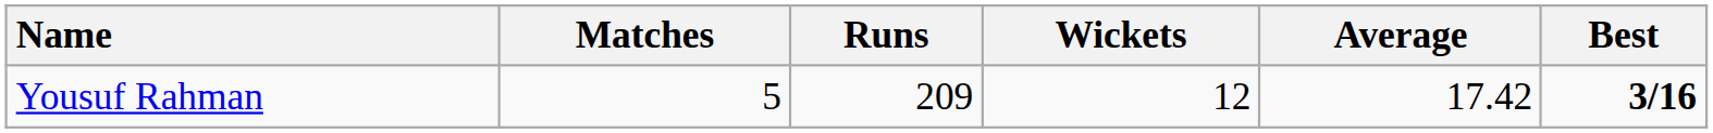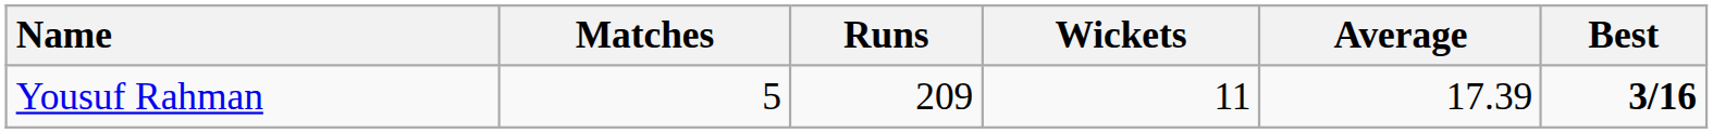 <table class="wikitable" style="margin: 1em auto 1em auto" width="80%">
 <tr>
 <th style="text-align:left;">Name</th>
 <th>Matches</th>
 <th>Runs</th>
 <th>Wickets</th>
 <th>Average</th>
 <th>Best</th>
 </tr>
 <tr style="text-align:right;">
 <td style="text-align:left;"><a href='#'>Yousuf Rahman</a></td>
 <td>5</td>
 <td>209</td>
-<td>12</td>
-<td>17.42</td>
+<td>11</td>
+<td>17.39</td>
 <td><strong>3/16</strong></td>
 </tr>
 </table>
